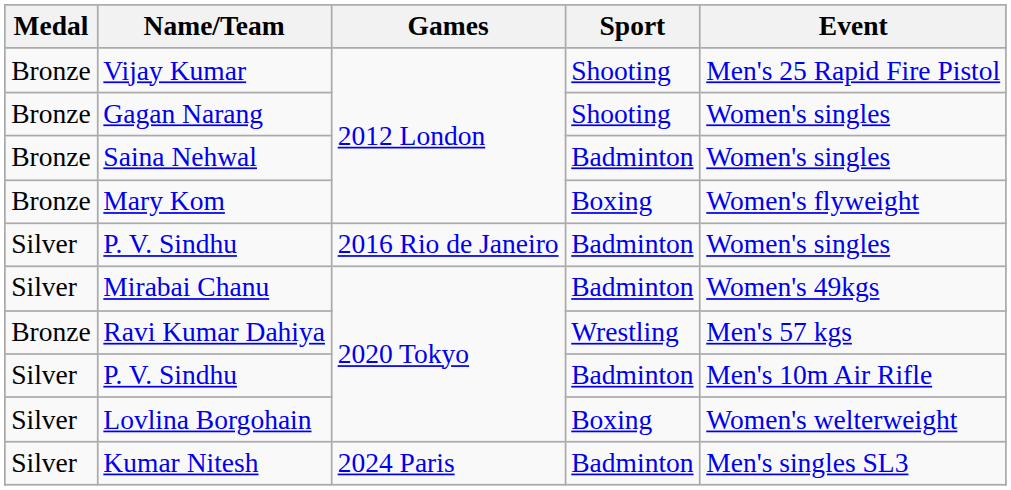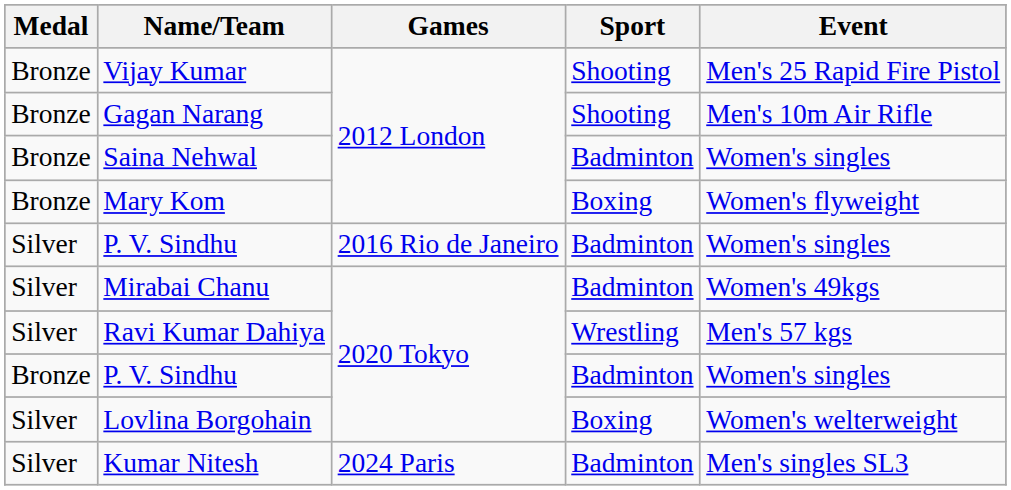 <table class="wikitable sortable">
 <tr>
 <th>Medal</th>
 <th>Name/Team</th>
 <th>Games</th>
 <th>Sport</th>
 <th>Event</th>
 </tr>
 <tr>
 <td>Bronze</td>
 <td><a href='#'>Vijay Kumar</a></td>
 <td rowspan="4"><a href='#'>2012 London</a></td>
 <td><a href='#'>Shooting</a></td>
 <td><a href='#'>Men's 25 Rapid Fire Pistol</a></td>
 </tr>
 <tr>
 <td>Bronze</td>
 <td><a href='#'>Gagan Narang</a></td>
 <td><a href='#'>Shooting</a></td>
-<td><a href='#'>Women's singles</a></td>
+<td><a href='#'>Men's 10m Air Rifle</a></td>
 </tr>
 <tr>
 <td>Bronze</td>
 <td><a href='#'>Saina Nehwal</a></td>
 <td><a href='#'>Badminton</a></td>
 <td><a href='#'>Women's singles</a></td>
 </tr>
 <tr>
 <td>Bronze</td>
 <td><a href='#'>Mary Kom</a></td>
 <td><a href='#'>Boxing</a></td>
 <td><a href='#'>Women's flyweight</a></td>
 </tr>
 <tr>
 <td>Silver</td>
 <td><a href='#'>P. V. Sindhu</a></td>
 <td><a href='#'>2016 Rio de Janeiro</a></td>
 <td><a href='#'>Badminton</a></td>
 <td><a href='#'>Women's singles</a></td>
 </tr>
 <tr>
 <td>Silver</td>
 <td><a href='#'>Mirabai Chanu</a></td>
 <td rowspan="4"><a href='#'>2020 Tokyo</a></td>
 <td><a href='#'>Badminton</a></td>
 <td><a href='#'>Women's 49kgs</a></td>
 </tr>
 <tr>
-<td>Bronze</td>
+<td>Silver</td>
 <td><a href='#'>Ravi Kumar Dahiya</a></td>
 <td><a href='#'>Wrestling</a></td>
 <td><a href='#'>Men's 57 kgs</a></td>
 </tr>
 <tr>
-<td>Silver</td>
+<td>Bronze</td>
 <td><a href='#'>P. V. Sindhu</a></td>
 <td><a href='#'>Badminton</a></td>
-<td><a href='#'>Men's 10m Air Rifle</a></td>
+<td><a href='#'>Women's singles</a></td>
 </tr>
 <tr>
 <td>Silver</td>
 <td><a href='#'>Lovlina Borgohain</a></td>
 <td><a href='#'>Boxing</a></td>
 <td><a href='#'>Women's welterweight</a></td>
 </tr>
 <tr>
 <td>Silver</td>
 <td><a href='#'>Kumar Nitesh</a></td>
 <td><a href='#'>2024 Paris</a></td>
 <td><a href='#'>Badminton</a></td>
 <td><a href='#'>Men's singles SL3</a></td>
 </tr>
 </table>
